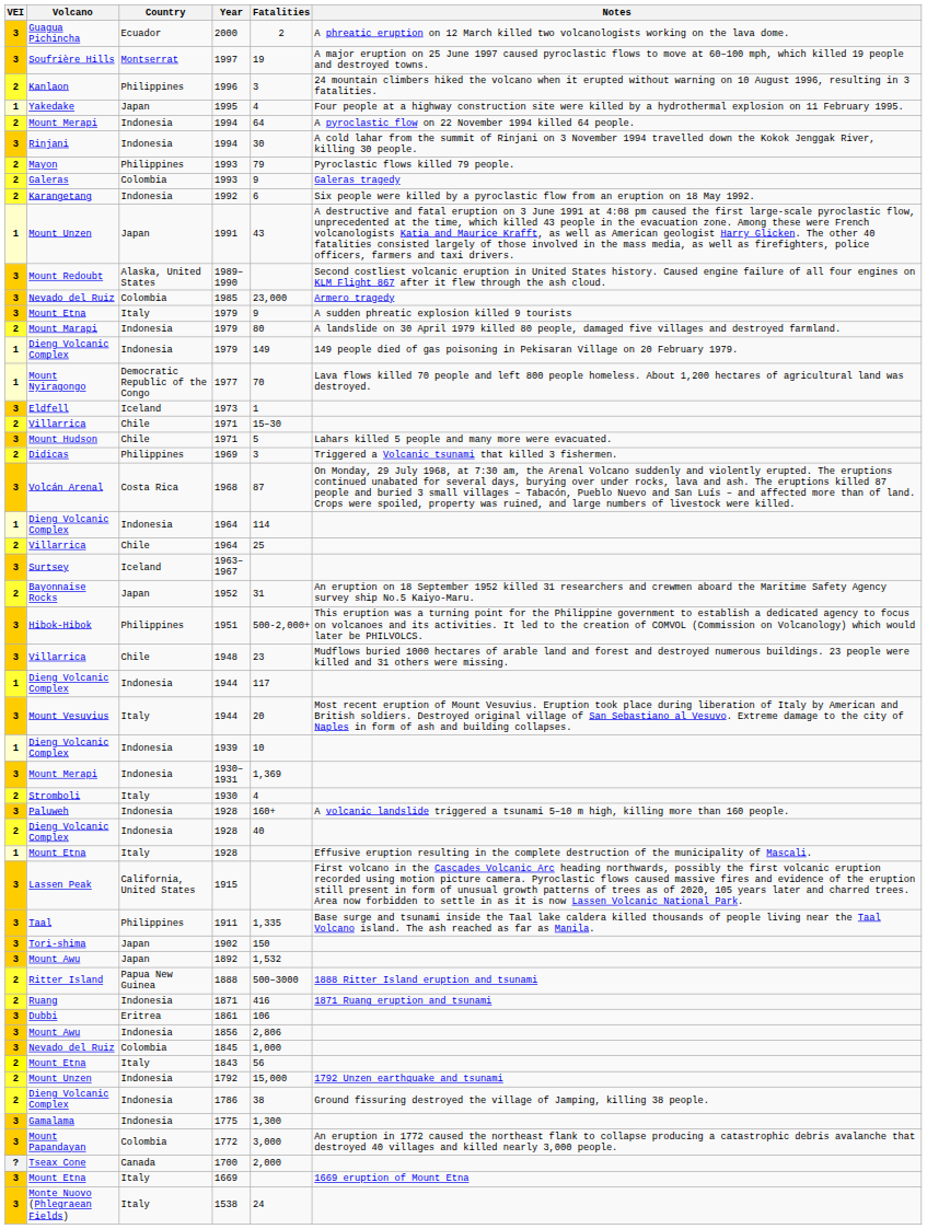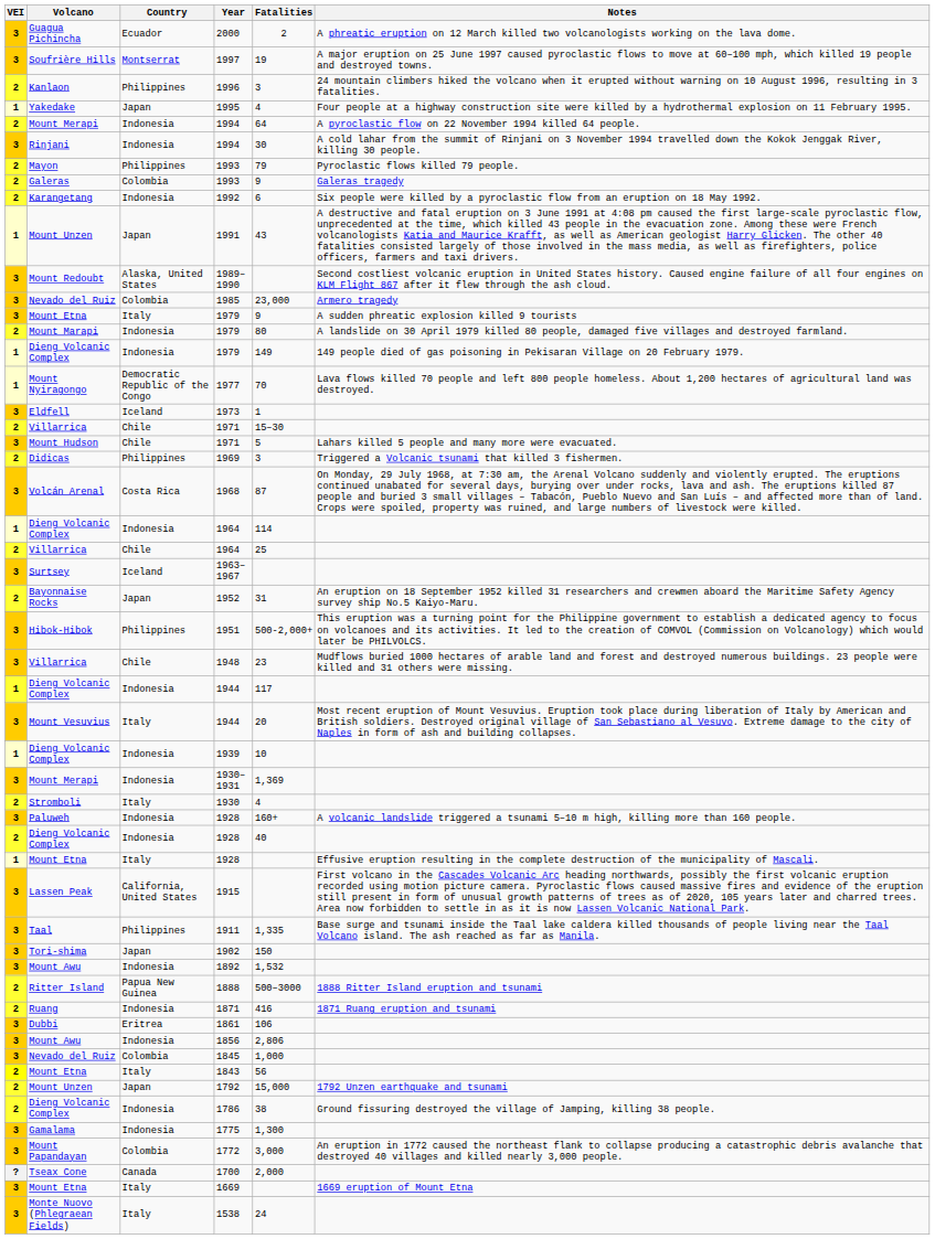 <table class="wikitable sortable" border="1">
 <tr>
 <th>VEI</th>
 <th>Volcano</th>
 <th>Country</th>
 <th>Year</th>
 <th data-sort-type="number">Fatalities</th>
 <th>Notes</th>
 </tr>
 <tr>
 <th style="background-color: #FC0;">3</th>
 <td><a href='#'>Guagua Pichincha</a></td>
 <td>Ecuador</td>
 <td>2000</td>
 <td style="text-align: center;">2</td>
 <td>A <a href='#'>phreatic eruption</a> on 12 March killed two volcanologists working on the lava dome.</td>
 </tr>
 <tr>
 <th style="background:#fc0;">3</th>
 <td><a href='#'>Soufrière Hills</a></td>
 <td><a href='#'>Montserrat</a></td>
 <td>1997</td>
 <td>19</td>
 <td>A major eruption on 25 June 1997 caused pyroclastic flows to move at 60–100 mph, which killed 19 people and destroyed towns.</td>
 </tr>
 <tr>
 <th style="background:#ff3;">2</th>
 <td><a href='#'>Kanlaon</a></td>
 <td>Philippines</td>
 <td>1996</td>
 <td>3</td>
 <td>24 mountain climbers hiked the volcano when it erupted without warning on 10 August 1996, resulting in 3 fatalities.</td>
 </tr>
 <tr>
 <th style="background:#ffc;">1</th>
 <td><a href='#'>Yakedake</a></td>
 <td>Japan</td>
 <td>1995</td>
 <td>4</td>
 <td>Four people at a highway construction site were killed by a hydrothermal explosion on 11 February 1995.</td>
 </tr>
 <tr>
 <th style="background:#ff3;">2</th>
 <td><a href='#'>Mount Merapi</a></td>
 <td>Indonesia</td>
 <td>1994</td>
 <td>64</td>
 <td>A <a href='#'>pyroclastic flow</a> on 22 November 1994 killed 64 people.</td>
 </tr>
 <tr>
 <th style="background:#fc0;">3</th>
 <td><a href='#'>Rinjani</a></td>
 <td>Indonesia</td>
 <td>1994</td>
 <td>30</td>
 <td>A cold lahar from the summit of Rinjani on 3 November 1994 travelled down the Kokok Jenggak River, killing 30 people.</td>
 </tr>
 <tr>
 <th style="background:#ff3;">2</th>
 <td><a href='#'>Mayon</a></td>
 <td>Philippines</td>
 <td>1993</td>
 <td>79</td>
 <td>Pyroclastic flows killed 79 people.</td>
 </tr>
 <tr>
 <th style="background:#ff3;">2</th>
 <td><a href='#'>Galeras</a></td>
 <td>Colombia</td>
 <td>1993</td>
 <td>9</td>
 <td><a href='#'>Galeras tragedy</a></td>
 </tr>
 <tr>
 <th style="background:#ff3;">2</th>
 <td><a href='#'>Karangetang</a></td>
 <td>Indonesia</td>
 <td>1992</td>
 <td>6</td>
 <td>Six people were killed by a pyroclastic flow from an eruption on 18 May 1992.</td>
 </tr>
 <tr>
 <th style="background:#ffc;">1</th>
 <td><a href='#'>Mount Unzen</a></td>
 <td>Japan</td>
 <td>1991</td>
 <td>43</td>
 <td>A destructive and fatal eruption on 3 June 1991 at 4:08 pm caused the first large-scale pyroclastic flow, unprecedented at the time, which killed 43 people in the evacuation zone. Among these were French volcanologists <a href='#'>Katia and Maurice Krafft</a>, as well as American geologist <a href='#'>Harry Glicken</a>. The other 40 fatalities consisted largely of those involved in the mass media, as well as firefighters, police officers, farmers and taxi drivers.</td>
 </tr>
 <tr>
 <th style="background:#fc0;">3</th>
 <td><a href='#'>Mount Redoubt</a></td>
 <td>Alaska, United States</td>
 <td>1989–1990</td>
 <td></td>
 <td>Second costliest volcanic eruption in United States history. Caused engine failure of all four engines on <a href='#'>KLM Flight 867</a> after it flew through the ash cloud.</td>
 </tr>
 <tr>
 <th style="background:#fc0;">3</th>
 <td><a href='#'>Nevado del Ruiz</a></td>
 <td>Colombia</td>
 <td>1985</td>
 <td>23,000</td>
 <td><a href='#'>Armero tragedy</a></td>
 </tr>
 <tr>
 <th style="background:#fc0;">3</th>
 <td><a href='#'>Mount Etna</a></td>
 <td>Italy</td>
 <td>1979</td>
 <td>9</td>
 <td>A sudden phreatic explosion killed 9 tourists</td>
 </tr>
 <tr>
 <th style="background:#ff3;">2</th>
 <td><a href='#'>Mount Marapi</a></td>
 <td>Indonesia</td>
 <td>1979</td>
 <td>80</td>
 <td>A landslide on 30 April 1979 killed 80 people, damaged five villages and destroyed farmland.</td>
 </tr>
 <tr>
 <th style="background:#ffc;">1</th>
 <td><a href='#'>Dieng Volcanic Complex</a></td>
 <td>Indonesia</td>
 <td>1979</td>
 <td>149</td>
 <td>149 people died of gas poisoning in Pekisaran Village on 20 February 1979.</td>
 </tr>
 <tr>
 <th style="background:#ffc;">1</th>
 <td><a href='#'>Mount Nyiragongo</a></td>
 <td>Democratic Republic of the Congo</td>
 <td>1977</td>
 <td>70</td>
 <td>Lava flows killed 70 people and left 800 people homeless. About 1,200 hectares of agricultural land was destroyed.</td>
 </tr>
 <tr>
 <th style="background:#fC0;">3</th>
 <td><a href='#'>Eldfell</a></td>
 <td>Iceland</td>
 <td>1973</td>
 <td>1</td>
 <td></td>
 </tr>
 <tr>
 <th style="background:#ff3;">2</th>
 <td><a href='#'>Villarrica</a></td>
 <td>Chile</td>
 <td>1971</td>
 <td>15–30</td>
 <td></td>
 </tr>
 <tr>
 <th style="background:#fC0;">3</th>
 <td><a href='#'>Mount Hudson</a></td>
 <td>Chile</td>
 <td>1971</td>
 <td>5</td>
 <td>Lahars killed 5 people and many more were evacuated.</td>
 </tr>
 <tr>
 <th style="background:#ff3;">2</th>
 <td><a href='#'>Didicas</a></td>
 <td>Philippines</td>
 <td>1969</td>
 <td>3</td>
 <td>Triggered a <a href='#'>Volcanic tsunami</a> that killed 3 fishermen.</td>
 </tr>
 <tr>
 <th style="background:#fC0;">3</th>
 <td><a href='#'>Volcán Arenal</a></td>
 <td>Costa Rica</td>
 <td>1968</td>
 <td>87</td>
 <td>On Monday, 29 July 1968, at 7:30 am, the Arenal Volcano suddenly and violently erupted. The eruptions continued unabated for several days, burying over  under rocks, lava and ash. The eruptions killed 87 people and buried 3 small villages – Tabacón, Pueblo Nuevo and San Luís – and affected more than  of land. Crops were spoiled, property was ruined, and large numbers of livestock were killed.</td>
 </tr>
 <tr>
 <th style="background:#ffc;">1</th>
 <td><a href='#'>Dieng Volcanic Complex</a></td>
 <td>Indonesia</td>
 <td>1964</td>
 <td>114</td>
 <td></td>
 </tr>
 <tr>
 <th style="background:#ff3;">2</th>
 <td><a href='#'>Villarrica</a></td>
 <td>Chile</td>
 <td>1964</td>
 <td>25</td>
 <td></td>
 </tr>
 <tr>
 <th style="background:#fC0;">3</th>
 <td><a href='#'>Surtsey</a></td>
 <td>Iceland</td>
 <td>1963–1967</td>
 <td></td>
 </tr>
 <tr>
 <th style="background:#ff3;">2</th>
 <td><a href='#'>Bayonnaise Rocks</a></td>
 <td>Japan</td>
 <td>1952</td>
 <td>31</td>
 <td>An eruption on 18 September 1952 killed 31 researchers and crewmen aboard the Maritime Safety Agency survey ship No.5 Kaiyo-Maru.</td>
 </tr>
 <tr>
 <th style="background:#fc0;">3</th>
 <td><a href='#'>Hibok-Hibok</a></td>
 <td>Philippines</td>
 <td>1951</td>
 <td>500-2,000+</td>
 <td>This eruption was a turning point for the Philippine government to establish a dedicated agency to focus on volcanoes and its activities. It led to the creation of COMVOL (Commission on Volcanology) which would later be PHILVOLCS.</td>
 </tr>
 <tr>
 <th style="background:#fc0;">3</th>
 <td><a href='#'>Villarrica</a></td>
 <td>Chile</td>
 <td>1948</td>
 <td>23</td>
 <td>Mudflows buried 1000 hectares of arable land and forest and destroyed numerous buildings. 23 people were killed and 31 others were missing.</td>
 </tr>
 <tr>
 <th style="background:#ff3;">1</th>
 <td><a href='#'>Dieng Volcanic Complex</a></td>
 <td>Indonesia</td>
 <td>1944</td>
 <td>117</td>
 <td></td>
 </tr>
 <tr>
 <th style="background:#fc0;">3</th>
 <td><a href='#'>Mount Vesuvius</a></td>
 <td>Italy</td>
 <td>1944</td>
 <td>20</td>
 <td>Most recent eruption of Mount Vesuvius. Eruption took place during liberation of Italy by American and British soldiers. Destroyed original village of <a href='#'>San Sebastiano al Vesuvo</a>. Extreme damage to the city of <a href='#'>Naples</a> in form of ash and building collapses.</td>
 </tr>
 <tr>
 <th style="background:#ffc;">1</th>
 <td><a href='#'>Dieng Volcanic Complex</a></td>
 <td>Indonesia</td>
 <td>1939</td>
 <td>10</td>
 <td></td>
 </tr>
 <tr>
 <th style="background:#fc0;">3</th>
 <td><a href='#'>Mount Merapi</a></td>
 <td>Indonesia</td>
 <td>1930–1931</td>
 <td>1,369</td>
 <td></td>
 </tr>
 <tr>
 <th style="background:#ff3;">2</th>
 <td><a href='#'>Stromboli</a></td>
 <td>Italy</td>
 <td>1930</td>
 <td>4</td>
 <td></td>
 </tr>
 <tr>
 <th style="background:#fc0;">3</th>
 <td><a href='#'>Paluweh</a></td>
 <td>Indonesia</td>
 <td>1928</td>
 <td>160+</td>
 <td>A <a href='#'>volcanic landslide</a> triggered a tsunami 5–10 m high, killing more than 160 people.</td>
 </tr>
 <tr>
 <th style="background:#ff3;">2</th>
 <td><a href='#'>Dieng Volcanic Complex</a></td>
 <td>Indonesia</td>
 <td>1928</td>
 <td>40</td>
 <td></td>
 </tr>
 <tr>
 <th style="background:#ffc;">1</th>
 <td><a href='#'>Mount Etna</a></td>
 <td>Italy</td>
 <td>1928</td>
 <td></td>
 <td>Effusive eruption resulting in the complete destruction of the municipality of <a href='#'>Mascali</a>.</td>
 </tr>
 <tr>
 <th style="background:#fc0;">3</th>
 <td><a href='#'>Lassen Peak</a></td>
 <td>California, United States</td>
 <td>1915</td>
 <td></td>
 <td>First volcano in the <a href='#'>Cascades Volcanic Arc</a> heading northwards, possibly the first volcanic eruption recorded using motion picture camera. Pyroclastic flows caused massive fires and evidence of the eruption still present in form of unusual growth patterns of trees as of 2020, 105 years later and charred trees. Area now forbidden to settle in as it is now <a href='#'>Lassen Volcanic National Park</a>.</td>
 </tr>
 <tr>
 <th style="background:#fc0;">3</th>
 <td><a href='#'>Taal</a></td>
 <td>Philippines</td>
 <td>1911</td>
 <td>1,335</td>
 <td>Base surge and tsunami inside the Taal lake caldera killed thousands of people living near the <a href='#'>Taal Volcano</a> island. The ash reached as far as <a href='#'>Manila</a>.</td>
 </tr>
 <tr>
 <th style="background:#fc0;">3</th>
 <td><a href='#'>Tori-shima</a></td>
 <td>Japan</td>
 <td>1902</td>
 <td>150</td>
 <td></td>
 </tr>
 <tr>
 <th style="background-color: #FC0;">3</th>
 <td><a href='#'>Mount Awu</a></td>
-<td>Japan</td>
+<td>Indonesia</td>
 <td>1892</td>
 <td>1,532</td>
 <td></td>
 </tr>
 <tr>
 <th style="background-color: #FF3;">2</th>
 <td><a href='#'>Ritter Island</a></td>
 <td>Papua New Guinea</td>
 <td>1888</td>
 <td>500–3000</td>
 <td><a href='#'>1888 Ritter Island eruption and tsunami</a></td>
 </tr>
 <tr>
 <th style="background-color: #FF3;">2</th>
 <td><a href='#'>Ruang</a></td>
 <td>Indonesia</td>
 <td>1871</td>
 <td>416</td>
 <td><a href='#'>1871 Ruang eruption and tsunami</a></td>
 </tr>
 <tr>
 <th style="background-color: #FC0;">3</th>
 <td><a href='#'>Dubbi</a></td>
 <td>Eritrea</td>
 <td>1861</td>
 <td>106</td>
 <td></td>
 </tr>
 <tr>
 <th style="background-color: #FC0;">3</th>
 <td><a href='#'>Mount Awu</a></td>
 <td>Indonesia</td>
 <td>1856</td>
 <td>2,806</td>
 <td></td>
 </tr>
 <tr>
 <th style="background-color: #FC0;">3</th>
 <td><a href='#'>Nevado del Ruiz</a></td>
 <td>Colombia</td>
 <td>1845</td>
 <td>1,000</td>
 <td></td>
 </tr>
 <tr>
 <th style="background-color: #FF0;">2</th>
 <td><a href='#'>Mount Etna</a></td>
 <td>Italy</td>
 <td>1843</td>
 <td>56</td>
 <td></td>
 </tr>
 <tr>
 <th style="background:#ff3;">2</th>
 <td><a href='#'>Mount Unzen</a></td>
-<td>Indonesia</td>
+<td>Japan</td>
 <td>1792</td>
 <td>15,000</td>
 <td><a href='#'>1792 Unzen earthquake and tsunami</a></td>
 </tr>
 <tr>
 <th style="background:#ff3;">2</th>
 <td><a href='#'>Dieng Volcanic Complex</a></td>
 <td>Indonesia</td>
 <td>1786</td>
 <td>38</td>
 <td>Ground fissuring destroyed the village of Jamping, killing 38 people.</td>
 </tr>
 <tr>
 <th style="background-color: #FC0;">3</th>
 <td><a href='#'>Gamalama</a></td>
 <td>Indonesia</td>
 <td>1775</td>
 <td>1,300</td>
 <td></td>
 </tr>
 <tr>
 <th style="background-color: #FC0;">3</th>
 <td><a href='#'>Mount Papandayan</a></td>
 <td>Colombia</td>
 <td>1772</td>
 <td>3,000</td>
 <td>An eruption in 1772 caused the northeast flank to collapse producing a catastrophic debris avalanche that destroyed 40 villages and killed nearly 3,000 people.</td>
 </tr>
 <tr>
 <th style="background-color: #F0;">?</th>
 <td><a href='#'>Tseax Cone</a></td>
 <td>Canada</td>
 <td>1700</td>
 <td>2,000</td>
 <td></td>
 </tr>
 <tr>
 <th style="background-color: #FC0;">3</th>
 <td><a href='#'>Mount Etna</a></td>
 <td>Italy</td>
 <td>1669</td>
 <td></td>
 <td><a href='#'>1669 eruption of Mount Etna</a></td>
 </tr>
 <tr>
 <th style="background:#fc0;">3</th>
 <td><a href='#'>Monte Nuovo</a> (<a href='#'>Phlegraean Fields</a>)</td>
 <td>Italy</td>
 <td>1538</td>
 <td>24</td>
 <td></td>
 </tr>
 </table>
